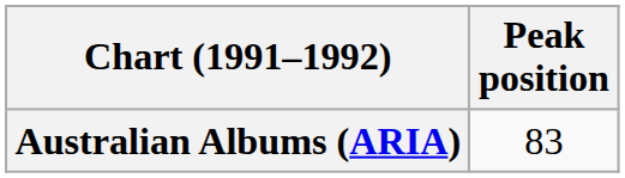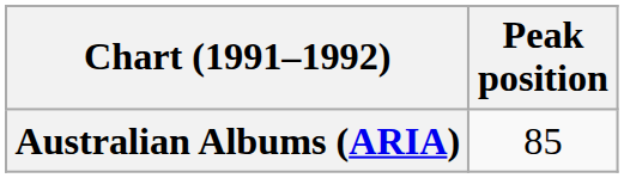 <table class="wikitable plainrowheaders">
 <tr>
 <th scope="col">Chart (1991–1992)</th>
 <th scope="col">Peak<br>position</th>
 </tr>
 <tr>
 <th scope="row">Australian Albums (<a href='#'>ARIA</a>)</th>
-<td style="text-align:center;">83</td>
+<td style="text-align:center;">85</td>
 </tr>
 </table>
